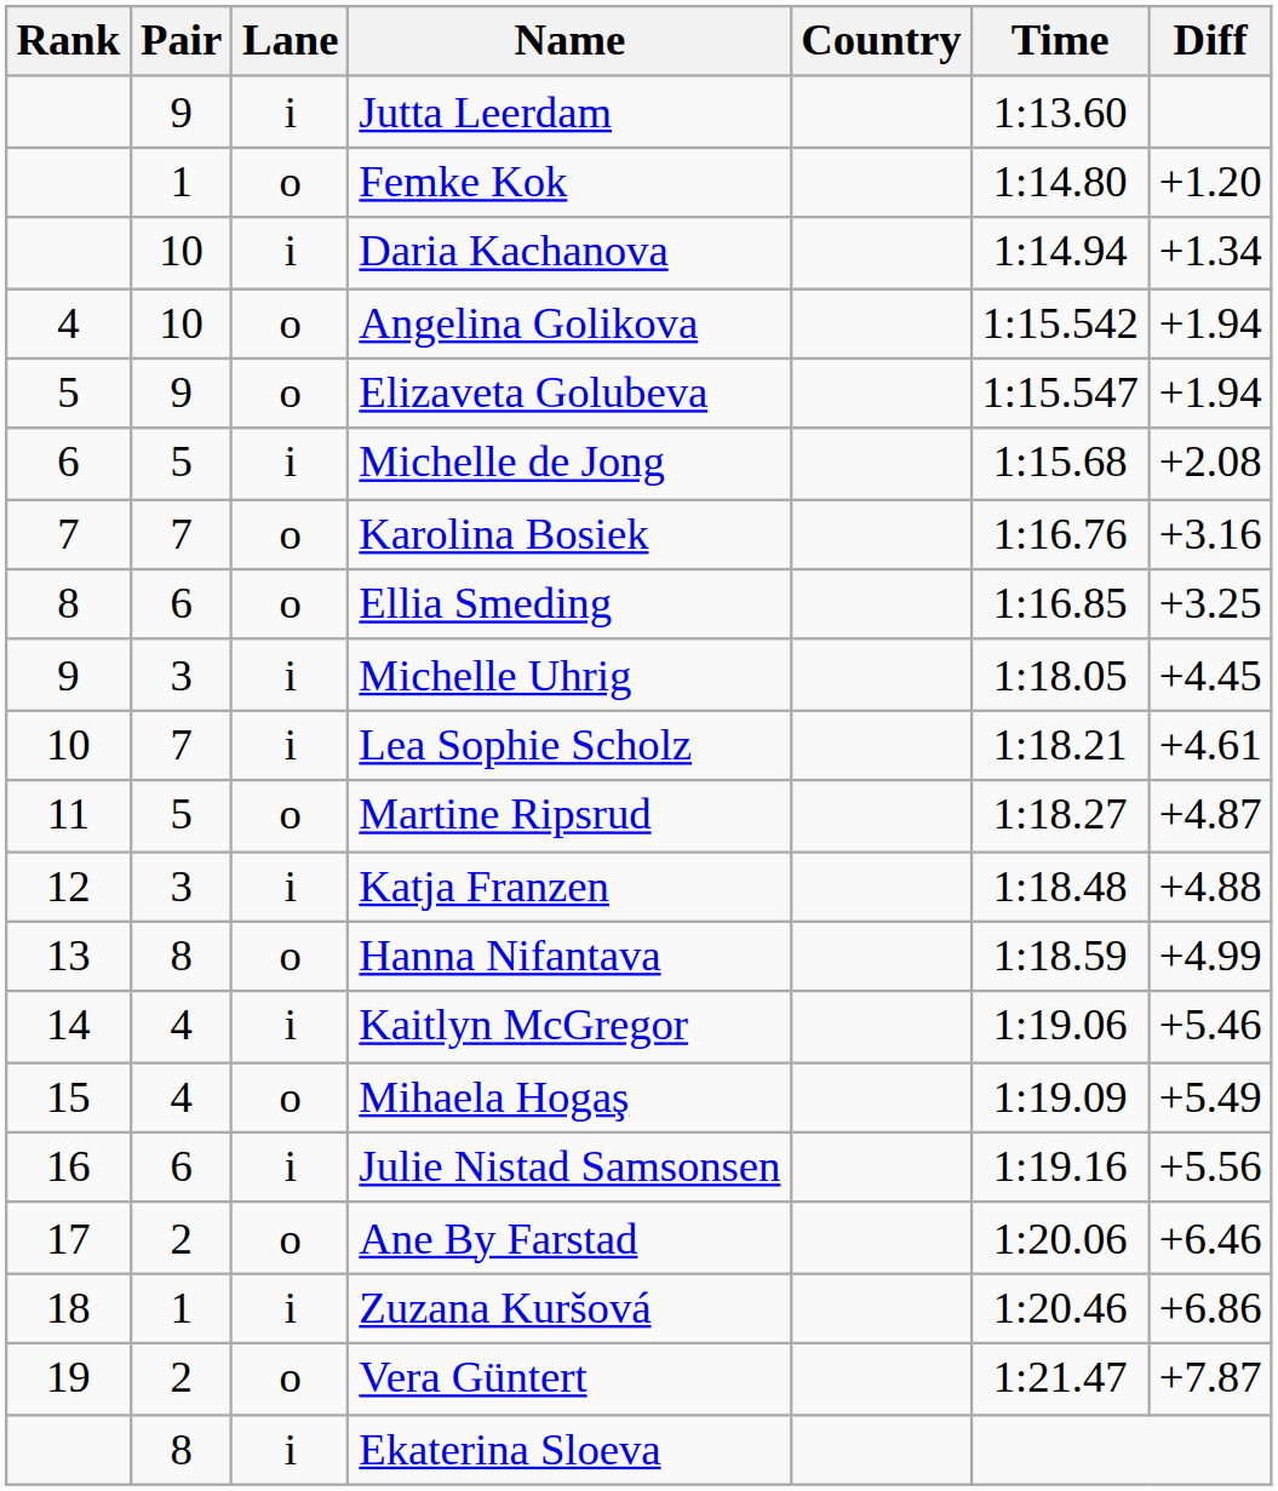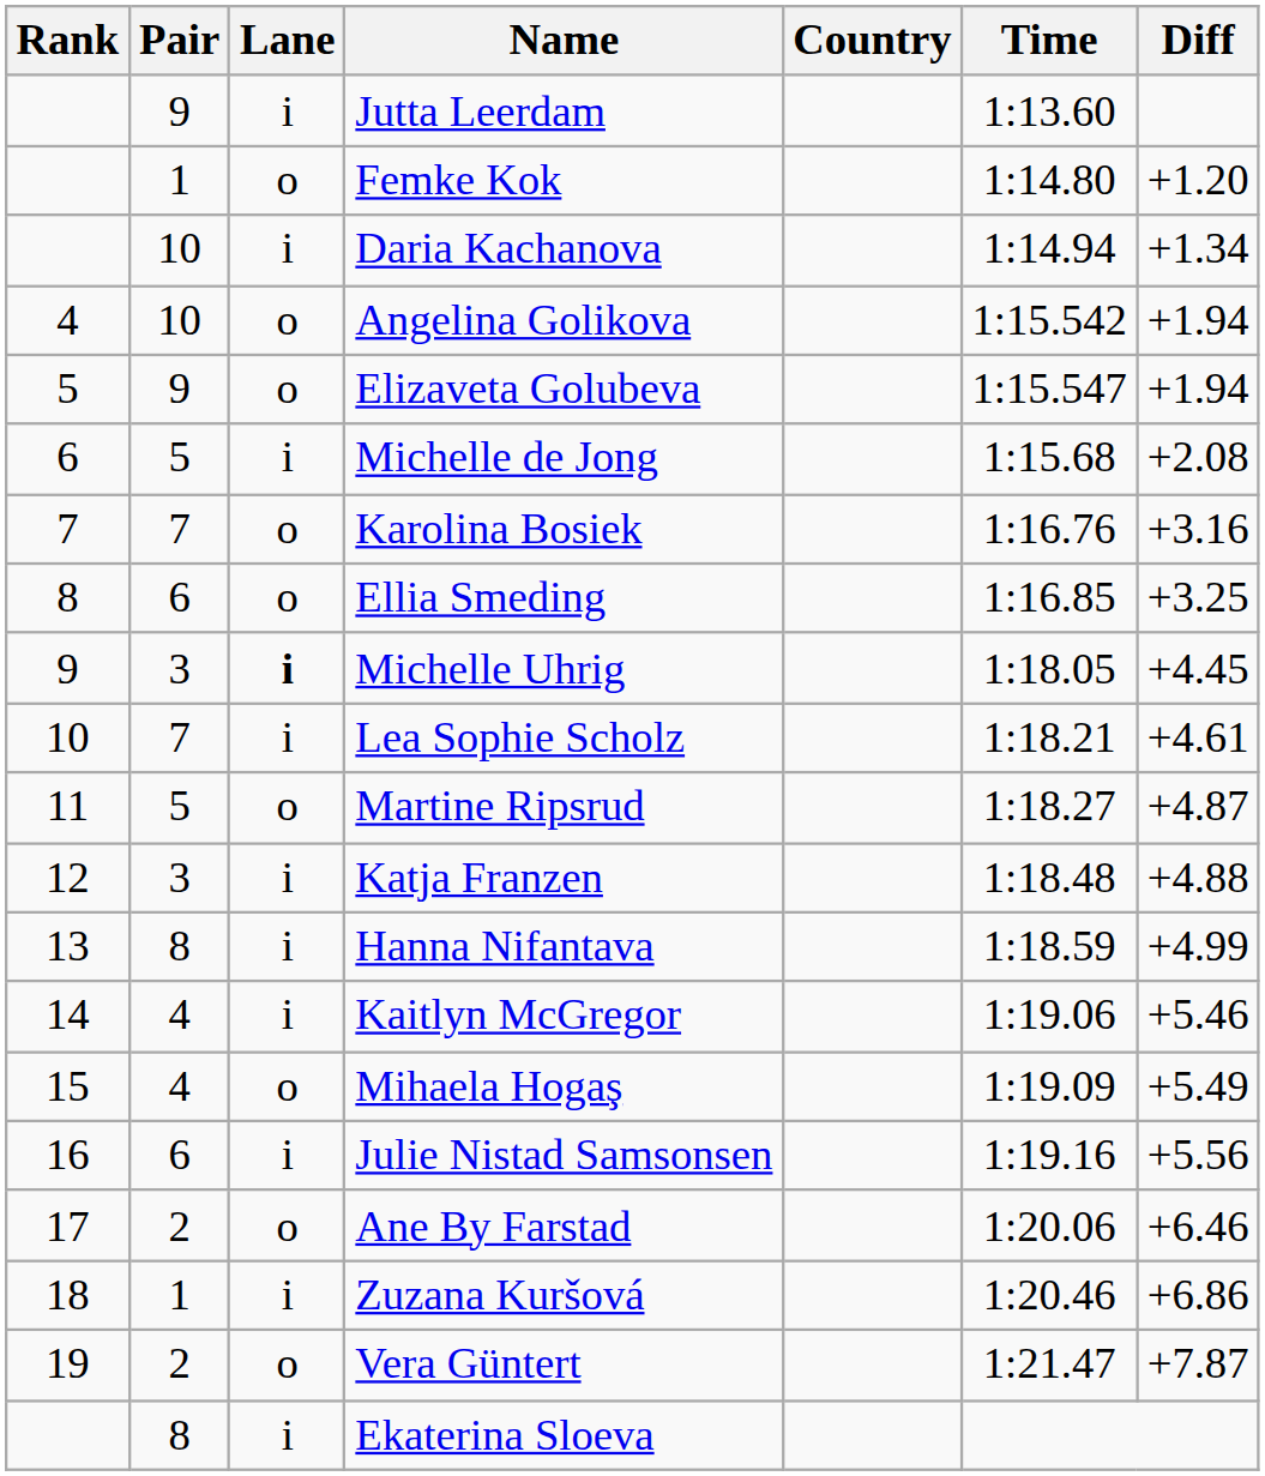 <table class="wikitable sortable" style="text-align:center">
 <tr>
 <th>Rank</th>
 <th>Pair</th>
 <th>Lane</th>
 <th>Name</th>
 <th>Country</th>
 <th>Time</th>
 <th>Diff</th>
 </tr>
 <tr>
 <td></td>
 <td>9</td>
 <td>i</td>
 <td align=left><a href='#'>Jutta Leerdam</a></td>
 <td align=left></td>
 <td>1:13.60</td>
 <td></td>
 </tr>
 <tr>
 <td></td>
 <td>1</td>
 <td>o</td>
 <td align=left><a href='#'>Femke Kok</a></td>
 <td align=left></td>
 <td>1:14.80</td>
 <td>+1.20</td>
 </tr>
 <tr>
 <td></td>
 <td>10</td>
 <td>i</td>
 <td align=left><a href='#'>Daria Kachanova</a></td>
 <td align=left></td>
 <td>1:14.94</td>
 <td>+1.34</td>
 </tr>
 <tr>
 <td>4</td>
 <td>10</td>
 <td>o</td>
 <td align=left><a href='#'>Angelina Golikova</a></td>
 <td align=left></td>
 <td>1:15.542</td>
 <td>+1.94</td>
 </tr>
 <tr>
 <td>5</td>
 <td>9</td>
 <td>o</td>
 <td align=left><a href='#'>Elizaveta Golubeva</a></td>
 <td align=left></td>
 <td>1:15.547</td>
 <td>+1.94</td>
 </tr>
 <tr>
 <td>6</td>
 <td>5</td>
 <td>i</td>
 <td align=left><a href='#'>Michelle de Jong</a></td>
 <td align=left></td>
 <td>1:15.68</td>
 <td>+2.08</td>
 </tr>
 <tr>
 <td>7</td>
 <td>7</td>
 <td>o</td>
 <td align=left><a href='#'>Karolina Bosiek</a></td>
 <td align=left></td>
 <td>1:16.76</td>
 <td>+3.16</td>
 </tr>
 <tr>
 <td>8</td>
 <td>6</td>
 <td>o</td>
 <td align=left><a href='#'>Ellia Smeding</a></td>
 <td align=left></td>
 <td>1:16.85</td>
 <td>+3.25</td>
 </tr>
 <tr>
 <td>9</td>
 <td>3</td>
-<td>i</td>
+<td><strong>i</strong></td>
 <td align=left><a href='#'>Michelle Uhrig</a></td>
 <td align=left></td>
 <td>1:18.05</td>
 <td>+4.45</td>
 </tr>
 <tr>
 <td>10</td>
 <td>7</td>
 <td>i</td>
 <td align=left><a href='#'>Lea Sophie Scholz</a></td>
 <td align=left></td>
 <td>1:18.21</td>
 <td>+4.61</td>
 </tr>
 <tr>
 <td>11</td>
 <td>5</td>
 <td>o</td>
 <td align=left><a href='#'>Martine Ripsrud</a></td>
 <td align=left></td>
 <td>1:18.27</td>
 <td>+4.87</td>
 </tr>
 <tr>
 <td>12</td>
 <td>3</td>
 <td>i</td>
 <td align=left><a href='#'>Katja Franzen</a></td>
 <td align=left></td>
 <td>1:18.48</td>
 <td>+4.88</td>
 </tr>
 <tr>
 <td>13</td>
 <td>8</td>
-<td>o</td>
+<td>i</td>
 <td align=left><a href='#'>Hanna Nifantava</a></td>
 <td align=left></td>
 <td>1:18.59</td>
 <td>+4.99</td>
 </tr>
 <tr>
 <td>14</td>
 <td>4</td>
 <td>i</td>
 <td align=left><a href='#'>Kaitlyn McGregor</a></td>
 <td align=left></td>
 <td>1:19.06</td>
 <td>+5.46</td>
 </tr>
 <tr>
 <td>15</td>
 <td>4</td>
 <td>o</td>
 <td align=left><a href='#'>Mihaela Hogaş</a></td>
 <td align=left></td>
 <td>1:19.09</td>
 <td>+5.49</td>
 </tr>
 <tr>
 <td>16</td>
 <td>6</td>
 <td>i</td>
 <td align=left><a href='#'>Julie Nistad Samsonsen</a></td>
 <td align=left></td>
 <td>1:19.16</td>
 <td>+5.56</td>
 </tr>
 <tr>
 <td>17</td>
 <td>2</td>
 <td>o</td>
 <td align=left><a href='#'>Ane By Farstad</a></td>
 <td align=left></td>
 <td>1:20.06</td>
 <td>+6.46</td>
 </tr>
 <tr>
 <td>18</td>
 <td>1</td>
 <td>i</td>
 <td align=left><a href='#'>Zuzana Kuršová</a></td>
 <td align=left></td>
 <td>1:20.46</td>
 <td>+6.86</td>
 </tr>
 <tr>
 <td>19</td>
 <td>2</td>
 <td>o</td>
 <td align=left><a href='#'>Vera Güntert</a></td>
 <td align=left></td>
 <td>1:21.47</td>
 <td>+7.87</td>
 </tr>
 <tr>
 <td></td>
 <td>8</td>
 <td>i</td>
 <td align=left><a href='#'>Ekaterina Sloeva</a></td>
 <td align=left></td>
 <td colspan=2></td>
 </tr>
 </table>
